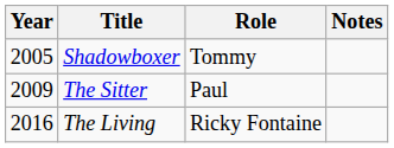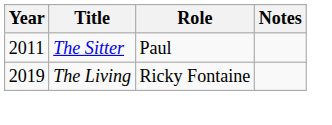 <table class="wikitable sortable">
 <tr>
 <th>Year</th>
 <th>Title</th>
 <th>Role</th>
 <th>Notes</th>
 </tr>
 <tr>
-<td>2005</td>
-<td><em><a href='#'>Shadowboxer</a></em></td>
-<td>Tommy</td>
-<td></td>
-</tr>
-<tr>
-<td>2009</td>
+<td>2011</td>
 <td><em><a href='#'>The Sitter</a></em></td>
 <td>Paul</td>
 <td></td>
 </tr>
 <tr>
-<td>2016</td>
+<td>2019</td>
 <td><em>The Living</em></td>
 <td>Ricky Fontaine</td>
 <td></td>
 </tr>
 </table>
